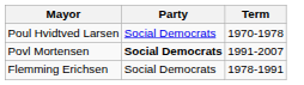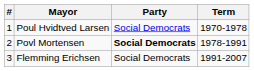 <table class="wikitable">
 <tr>
+<th>#</th>
 <th>Mayor</th>
 <th>Party</th>
 <th>Term</th>
 </tr>
 <tr>
+<td>1</td>
 <td>Poul Hvidtved Larsen</td>
 <td> <a href='#'>Social Democrats</a></td>
 <td>1970-1978</td>
 </tr>
 <tr>
+<td>2</td>
 <td>Povl Mortensen</td>
 <td><strong> Social Democrats</strong></td>
+<td>1978-1991</td>
+</tr>
+<tr>
+<td>3</td>
+<td>Flemming Erichsen</td>
+<td> Social Democrats</td>
 <td>1991-2007</td>
 </tr>
-<tr>
-<td>Flemming Erichsen</td>
-<td> Social Democrats</td>
-<td>1978-1991</td>
-</tr>
 </table>
